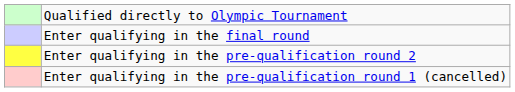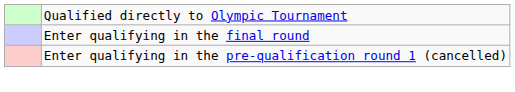 <table class="wikitable">
 <tr>
 <td style="background: #ccffcc;"></td>
 <td>Qualified directly to <a href='#'>Olympic Tournament</a></td>
 </tr>
 <tr>
 <td style="background: #ccccff;">    </td>
 <td>Enter qualifying in the <a href='#'>final round</a></td>
 </tr>
 <tr>
-<td style="background: #ffff42;">    </td>
-<td>Enter qualifying in the <a href='#'>pre-qualification round 2</a></td>
-</tr>
-<tr>
 <td style="background: #ffcccc;">    </td>
 <td>Enter qualifying in the <a href='#'>pre-qualification round 1</a> (cancelled)</td>
 </tr>
 </table>
